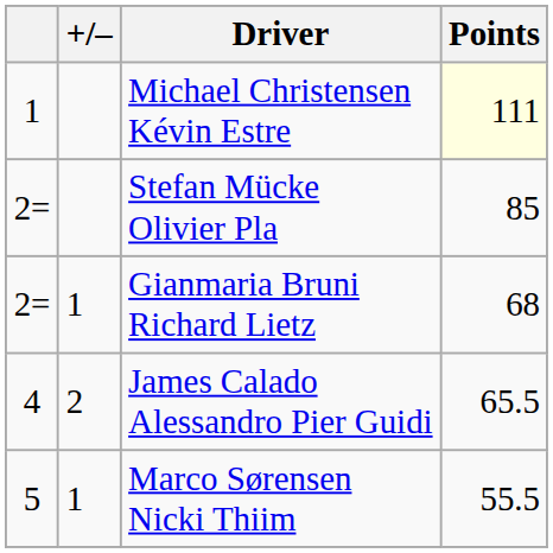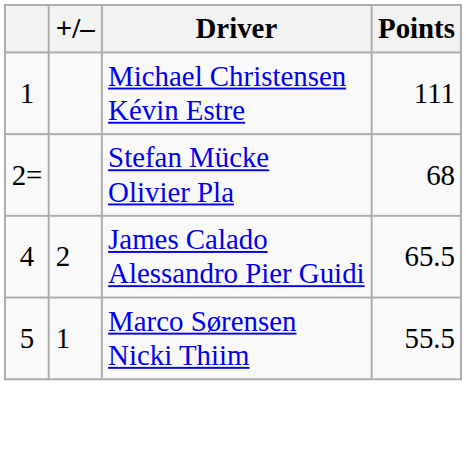 <table class="wikitable" style="font-size: 95%;">
 <tr>
 <th scope="col"></th>
 <th scope="col">+/–</th>
 <th scope="col">Driver</th>
 <th scope="col">Points</th>
 </tr>
 <tr>
 <td align="center">1</td>
 <td align="left"></td>
 <td> <a href='#'>Michael Christensen</a><br> <a href='#'>Kévin Estre</a></td>
-<td align="right" style="background: lightyellow;">111</td>
+<td align="right">111</td>
 </tr>
 <tr>
 <td align="center">2=</td>
 <td align="left"></td>
 <td> <a href='#'>Stefan Mücke</a><br> <a href='#'>Olivier Pla</a></td>
-<td align="right">85</td>
-</tr>
-<tr>
-<td align="center">2=</td>
-<td align="left"> 1</td>
-<td> <a href='#'>Gianmaria Bruni</a><br> <a href='#'>Richard Lietz</a></td>
 <td align="right">68</td>
 </tr>
 <tr>
 <td align="center">4</td>
 <td align="left"> 2</td>
 <td> <a href='#'>James Calado</a><br> <a href='#'>Alessandro Pier Guidi</a></td>
 <td align="right">65.5</td>
 </tr>
 <tr>
 <td align="center">5</td>
 <td align="left"> 1</td>
 <td> <a href='#'>Marco Sørensen</a><br> <a href='#'>Nicki Thiim</a></td>
 <td align="right">55.5</td>
 </tr>
 </table>
